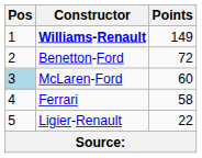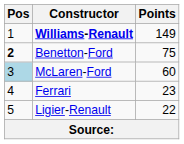 <table class="wikitable" style="font-size: 95%;">
 <tr>
 <th>Pos</th>
 <th>Constructor</th>
 <th>Points</th>
 </tr>
 <tr>
 <td>1</td>
 <td> <strong><a href='#'>Williams</a>-<a href='#'>Renault</a></strong></td>
 <td align="right">149</td>
 </tr>
 <tr>
-<td>2</td>
+<td><strong>2</strong></td>
 <td> <a href='#'>Benetton</a>-<a href='#'>Ford</a></td>
-<td align="right">72</td>
+<td align="right">75</td>
 </tr>
 <tr>
 <td style="background: lightblue;">3</td>
 <td> <a href='#'>McLaren</a>-<a href='#'>Ford</a></td>
 <td align="right">60</td>
 </tr>
 <tr>
 <td>4</td>
 <td> <a href='#'>Ferrari</a></td>
-<td align="right">58</td>
+<td align="right">23</td>
 </tr>
 <tr>
 <td>5</td>
 <td> <a href='#'>Ligier</a>-<a href='#'>Renault</a></td>
 <td align="right">22</td>
 </tr>
 <tr>
 <th colspan=4>Source: </th>
 </tr>
 </table>
